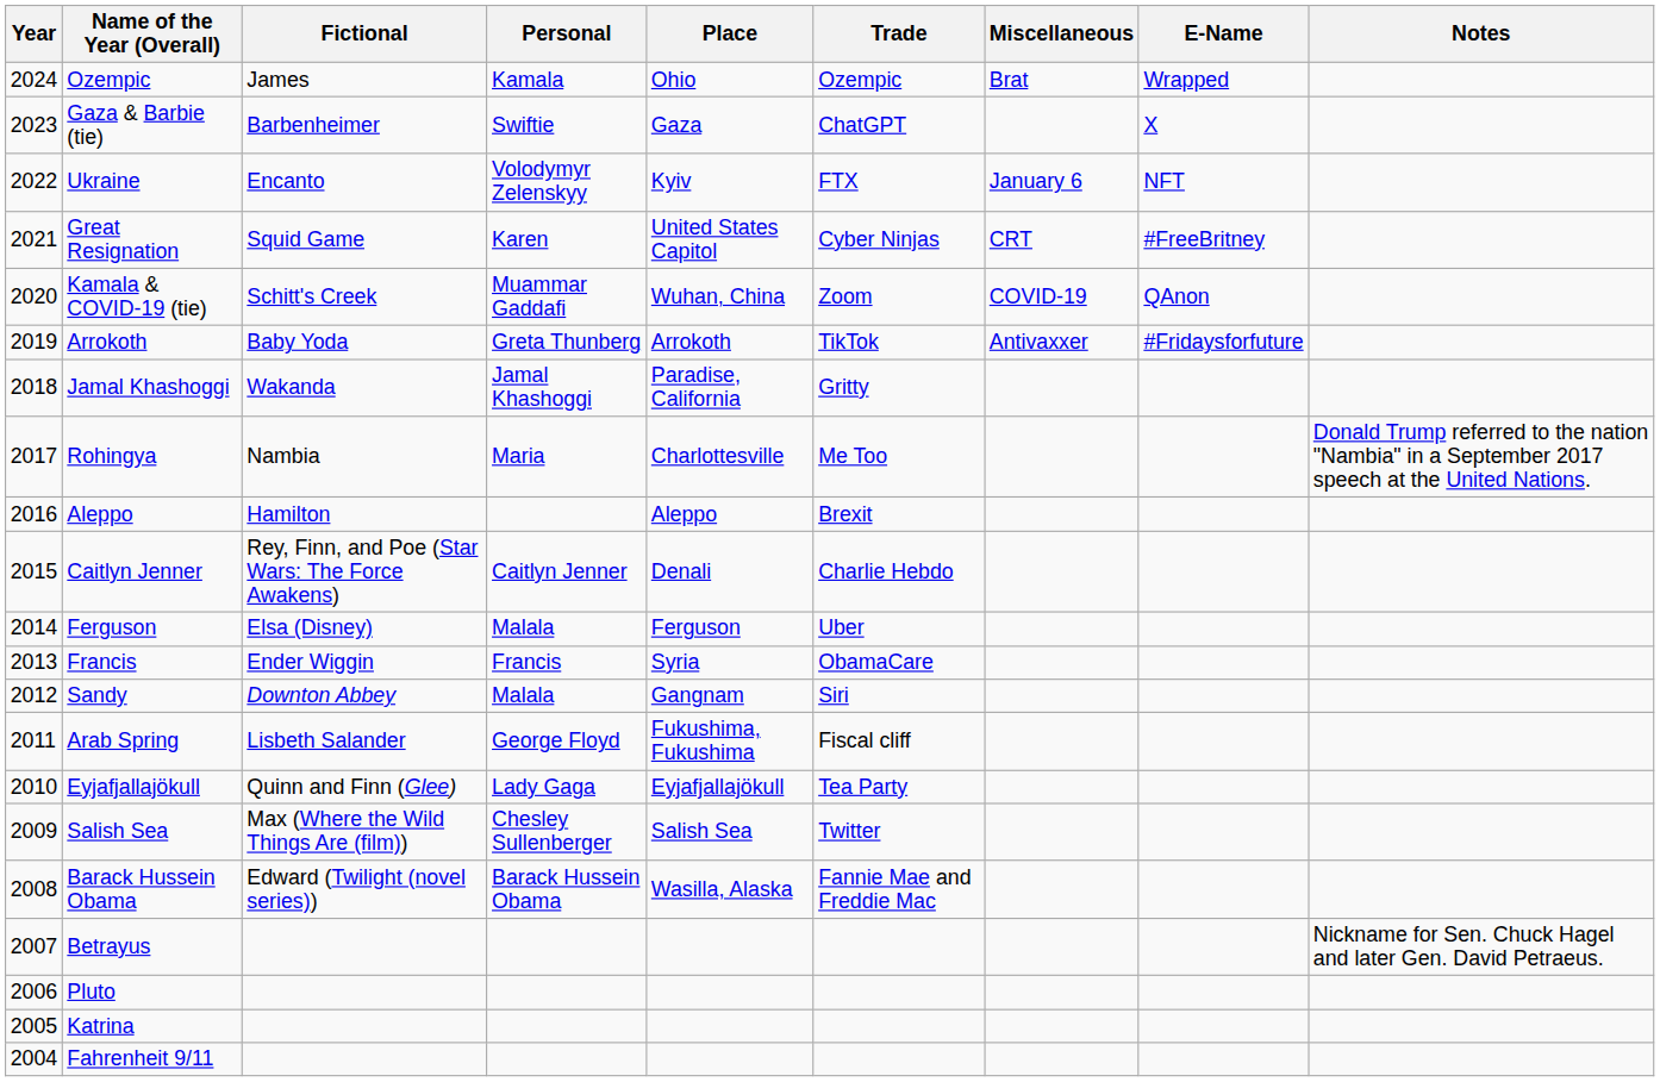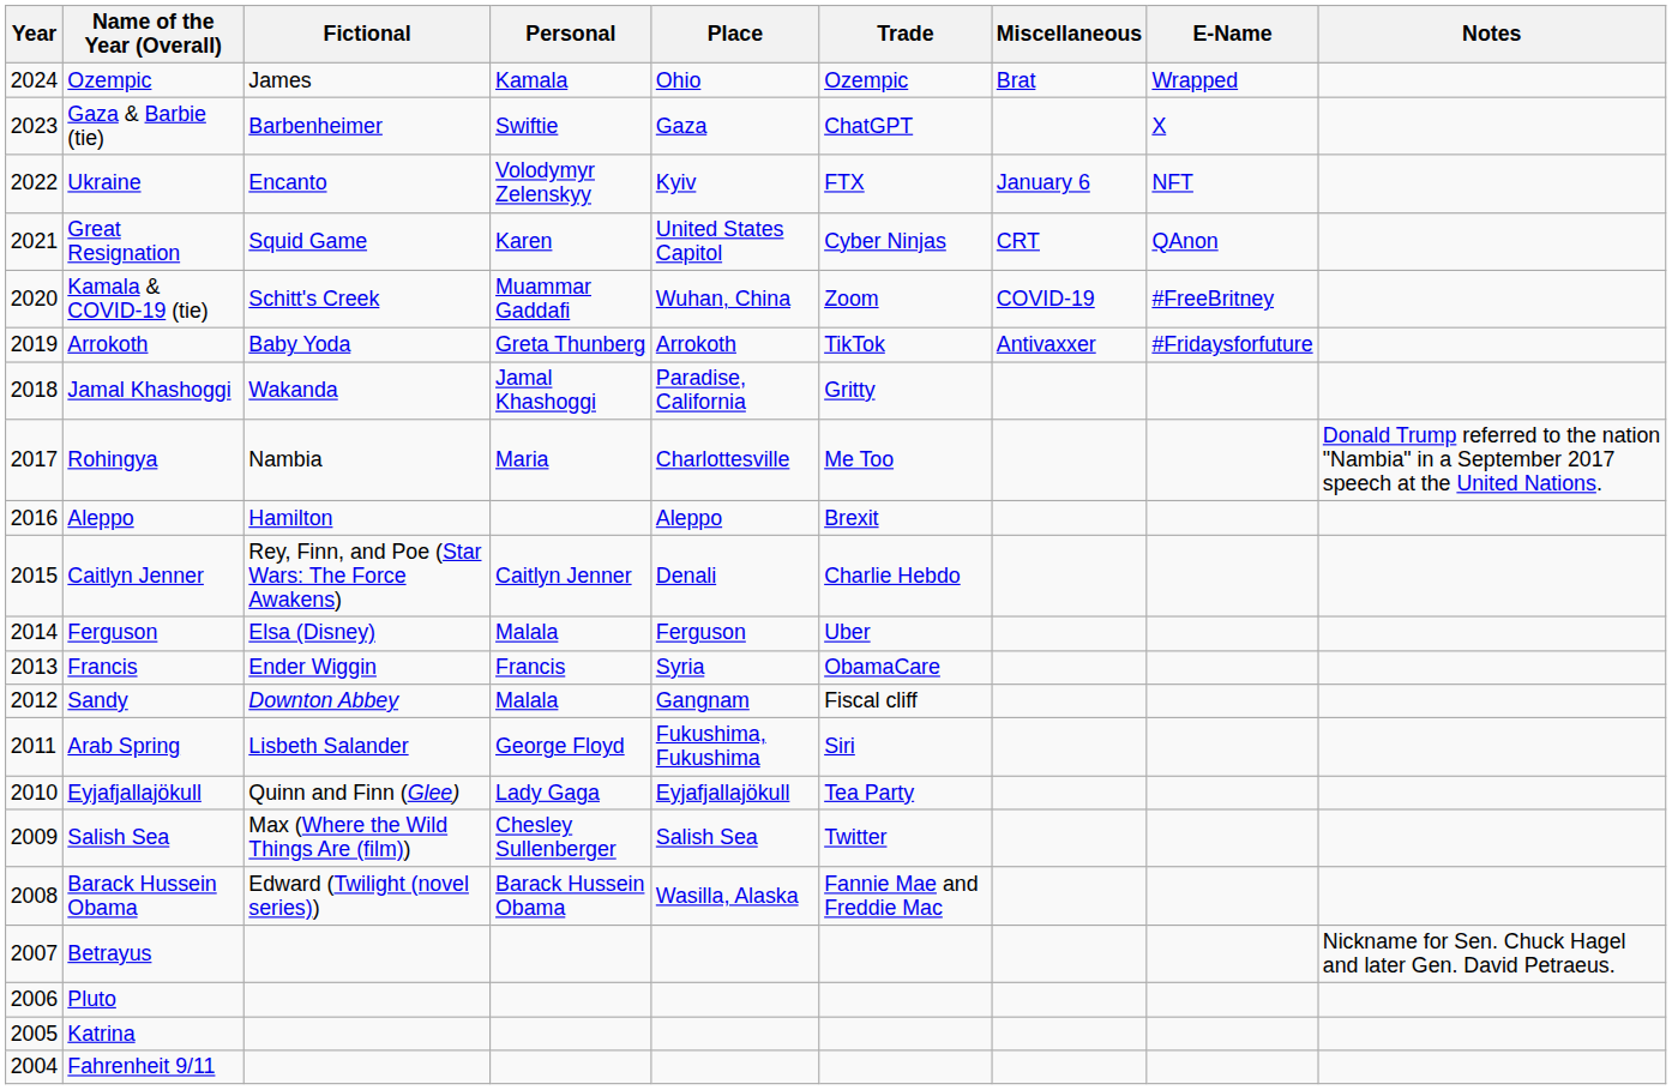 <table class="wikitable sortable">
 <tr>
 <th>Year</th>
 <th>Name of the Year (Overall)</th>
 <th>Fictional</th>
 <th>Personal</th>
 <th>Place</th>
 <th>Trade</th>
 <th>Miscellaneous</th>
 <th>E-Name</th>
 <th>Notes</th>
 </tr>
 <tr>
 <td>2024</td>
 <td><a href='#'>Ozempic</a></td>
 <td>James</td>
 <td><a href='#'>Kamala</a></td>
 <td><a href='#'>Ohio</a></td>
 <td><a href='#'>Ozempic</a></td>
 <td><a href='#'>Brat</a></td>
 <td><a href='#'>Wrapped</a></td>
 <td></td>
 </tr>
 <tr>
 <td>2023</td>
 <td><a href='#'>Gaza</a> & <a href='#'>Barbie</a> (tie)</td>
 <td><a href='#'>Barbenheimer</a></td>
 <td><a href='#'>Swiftie</a></td>
 <td><a href='#'>Gaza</a></td>
 <td><a href='#'>ChatGPT</a></td>
 <td></td>
 <td><a href='#'>X</a></td>
 <td></td>
 </tr>
 <tr>
 <td>2022</td>
 <td><a href='#'>Ukraine</a></td>
 <td><a href='#'>Encanto</a></td>
 <td><a href='#'>Volodymyr Zelenskyy</a></td>
 <td><a href='#'>Kyiv</a></td>
 <td><a href='#'>FTX</a></td>
 <td><a href='#'>January 6</a></td>
 <td><a href='#'>NFT</a></td>
 <td></td>
 </tr>
 <tr>
 <td>2021</td>
 <td><a href='#'>Great Resignation</a></td>
 <td><a href='#'>Squid Game</a></td>
 <td><a href='#'>Karen</a></td>
 <td><a href='#'>United States Capitol</a></td>
 <td><a href='#'>Cyber Ninjas</a></td>
 <td><a href='#'>CRT</a></td>
-<td><a href='#'>#FreeBritney</a></td>
+<td><a href='#'>QAnon</a></td>
 <td></td>
 </tr>
 <tr>
 <td>2020</td>
 <td><a href='#'>Kamala</a> & <a href='#'>COVID-19</a> (tie)</td>
 <td><a href='#'>Schitt's Creek</a></td>
 <td><a href='#'>Muammar Gaddafi</a></td>
 <td><a href='#'>Wuhan, China</a></td>
 <td><a href='#'>Zoom</a></td>
 <td><a href='#'>COVID-19</a></td>
-<td><a href='#'>QAnon</a></td>
+<td><a href='#'>#FreeBritney</a></td>
 <td></td>
 </tr>
 <tr>
 <td>2019</td>
 <td><a href='#'>Arrokoth</a></td>
 <td><a href='#'>Baby Yoda</a></td>
 <td><a href='#'>Greta Thunberg</a></td>
 <td><a href='#'>Arrokoth</a></td>
 <td><a href='#'>TikTok</a></td>
 <td><a href='#'>Antivaxxer</a></td>
 <td><a href='#'>#Fridaysforfuture</a></td>
 <td></td>
 </tr>
 <tr>
 <td>2018</td>
 <td><a href='#'>Jamal Khashoggi</a></td>
 <td><a href='#'>Wakanda</a></td>
 <td><a href='#'>Jamal Khashoggi</a></td>
 <td><a href='#'>Paradise, California</a></td>
 <td><a href='#'>Gritty</a></td>
 <td></td>
 <td></td>
 <td></td>
 </tr>
 <tr>
 <td>2017</td>
 <td><a href='#'>Rohingya</a></td>
 <td>Nambia</td>
 <td><a href='#'>Maria</a></td>
 <td><a href='#'>Charlottesville</a></td>
 <td><a href='#'>Me Too</a></td>
 <td></td>
 <td></td>
 <td><a href='#'>Donald Trump</a> referred to the nation "Nambia" in a September 2017 speech at the <a href='#'>United Nations</a>.</td>
 </tr>
 <tr>
 <td>2016</td>
 <td><a href='#'>Aleppo</a></td>
 <td><a href='#'>Hamilton</a></td>
 <td></td>
 <td><a href='#'>Aleppo</a></td>
 <td><a href='#'>Brexit</a></td>
 <td></td>
 <td></td>
 <td></td>
 </tr>
 <tr>
 <td>2015</td>
 <td><a href='#'>Caitlyn Jenner</a></td>
 <td>Rey, Finn, and Poe (<a href='#'>Star Wars: The Force Awakens</a>)</td>
 <td><a href='#'>Caitlyn Jenner</a></td>
 <td><a href='#'>Denali</a></td>
 <td><a href='#'>Charlie Hebdo</a></td>
 <td></td>
 <td></td>
 <td></td>
 </tr>
 <tr>
 <td>2014</td>
 <td><a href='#'>Ferguson</a></td>
 <td><a href='#'>Elsa (Disney)</a></td>
 <td><a href='#'>Malala</a></td>
 <td><a href='#'>Ferguson</a></td>
 <td><a href='#'>Uber</a></td>
 <td></td>
 <td></td>
 <td></td>
 </tr>
 <tr>
 <td>2013</td>
 <td><a href='#'>Francis</a></td>
 <td><a href='#'>Ender Wiggin</a></td>
 <td><a href='#'>Francis</a></td>
 <td><a href='#'>Syria</a></td>
 <td><a href='#'>ObamaCare</a></td>
 <td></td>
 <td></td>
 <td></td>
 </tr>
 <tr>
 <td>2012</td>
 <td><a href='#'>Sandy</a></td>
 <td><em><a href='#'>Downton Abbey</a></em></td>
 <td><a href='#'>Malala</a></td>
 <td><a href='#'>Gangnam</a></td>
-<td><a href='#'>Siri</a></td>
+<td>Fiscal cliff</td>
 <td></td>
 <td></td>
 <td></td>
 </tr>
 <tr>
 <td>2011</td>
 <td><a href='#'>Arab Spring</a></td>
 <td><a href='#'>Lisbeth Salander</a></td>
 <td><a href='#'>George Floyd</a></td>
 <td><a href='#'>Fukushima, Fukushima</a></td>
-<td>Fiscal cliff</td>
+<td><a href='#'>Siri</a></td>
 <td></td>
 <td></td>
 <td></td>
 </tr>
 <tr>
 <td>2010</td>
 <td><a href='#'>Eyjafjallajökull</a></td>
 <td>Quinn and Finn (<em><a href='#'>Glee</a>)</em></td>
 <td><a href='#'>Lady Gaga</a></td>
 <td><a href='#'>Eyjafjallajökull</a></td>
 <td><a href='#'>Tea Party</a></td>
 <td></td>
 <td></td>
 <td></td>
 </tr>
 <tr>
 <td>2009</td>
 <td><a href='#'>Salish Sea</a></td>
 <td>Max (<a href='#'>Where the Wild Things Are (film)</a>)</td>
 <td><a href='#'>Chesley Sullenberger</a></td>
 <td><a href='#'>Salish Sea</a></td>
 <td><a href='#'>Twitter</a></td>
 <td></td>
 <td></td>
 <td></td>
 </tr>
 <tr>
 <td>2008</td>
 <td><a href='#'>Barack Hussein Obama</a></td>
 <td>Edward (<a href='#'>Twilight (novel series)</a>)</td>
 <td><a href='#'>Barack Hussein Obama</a></td>
 <td><a href='#'>Wasilla, Alaska</a></td>
 <td><a href='#'>Fannie Mae</a> and <a href='#'>Freddie Mac</a></td>
 <td></td>
 <td></td>
 <td></td>
 </tr>
 <tr>
 <td>2007</td>
 <td><a href='#'>Betrayus</a></td>
 <td></td>
 <td></td>
 <td></td>
 <td></td>
 <td></td>
 <td></td>
 <td>Nickname for Sen. Chuck Hagel and later Gen. David Petraeus.</td>
 </tr>
 <tr>
 <td>2006</td>
 <td><a href='#'>Pluto</a></td>
 <td></td>
 <td></td>
 <td></td>
 <td></td>
 <td></td>
 <td></td>
 <td></td>
 </tr>
 <tr>
 <td>2005</td>
 <td><a href='#'>Katrina</a></td>
 <td></td>
 <td></td>
 <td></td>
 <td></td>
 <td></td>
 <td></td>
 <td></td>
 </tr>
 <tr>
 <td>2004</td>
 <td><a href='#'>Fahrenheit 9/11</a></td>
 <td></td>
 <td></td>
 <td></td>
 <td></td>
 <td></td>
 <td></td>
 <td></td>
 </tr>
 </table>
